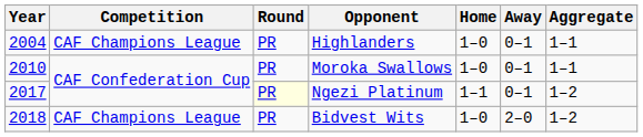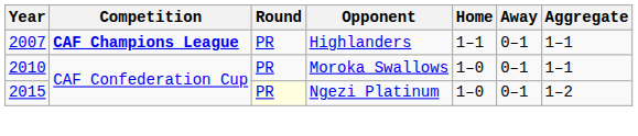 <table class="wikitable">
 <tr>
 <th>Year</th>
 <th>Competition</th>
 <th>Round</th>
 <th>Opponent</th>
 <th>Home</th>
 <th>Away</th>
 <th>Aggregate</th>
 </tr>
 <tr>
-<td><a href='#'>2004</a></td>
-<td><a href='#'>CAF Champions League</a></td>
+<td><a href='#'>2007</a></td>
+<td><strong><a href='#'>CAF Champions League</a></strong></td>
 <td><a href='#'>PR</a></td>
 <td> <a href='#'>Highlanders</a></td>
-<td>1–0</td>
+<td>1–1</td>
 <td>0–1</td>
 <td>1–1</td>
 </tr>
 <tr>
 <td><a href='#'>2010</a></td>
 <td Rowspan=2><a href='#'>CAF Confederation Cup</a></td>
 <td><a href='#'>PR</a></td>
 <td> <a href='#'>Moroka Swallows</a></td>
 <td>1–0</td>
 <td>0–1</td>
 <td>1–1</td>
 </tr>
 <tr>
-<td><a href='#'>2017</a></td>
+<td><a href='#'>2015</a></td>
 <td style="background: lightyellow;"><a href='#'>PR</a></td>
 <td> <a href='#'>Ngezi Platinum</a></td>
-<td>1–1</td>
+<td>1–0</td>
 <td>0–1</td>
 <td>1–2</td>
 </tr>
-<tr>
-<td><a href='#'>2018</a></td>
-<td><a href='#'>CAF Champions League</a></td>
-<td><a href='#'>PR</a></td>
-<td> <a href='#'>Bidvest Wits</a></td>
-<td>1–0</td>
-<td>2–0</td>
-<td>1–2</td>
-</tr>
 </table>
